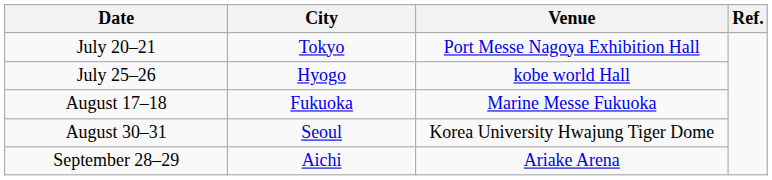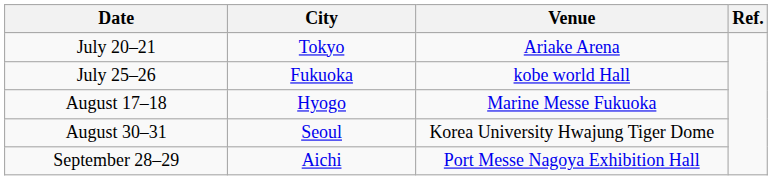 <table class="wikitable" style="text-align:center;">
 <tr>
 <th scope="col" style="width:12em;">Date</th>
 <th scope="col" style="width:10em;">City</th>
 <th scope="col" style="width:17em;">Venue</th>
 <th>Ref.</th>
 </tr>
 <tr>
 <td>July 20–21</td>
 <td><a href='#'>Tokyo</a></td>
-<td><a href='#'>Port Messe Nagoya Exhibition Hall</a></td>
+<td><a href='#'>Ariake Arena</a></td>
 <td rowspan="5"></td>
 </tr>
 <tr>
 <td>July 25–26</td>
-<td><a href='#'>Hyogo</a></td>
+<td><a href='#'>Fukuoka</a></td>
 <td><a href='#'>kobe world Hall</a></td>
 </tr>
 <tr>
 <td>August 17–18</td>
-<td><a href='#'>Fukuoka</a></td>
+<td><a href='#'>Hyogo</a></td>
 <td><a href='#'>Marine Messe Fukuoka</a></td>
 </tr>
 <tr>
 <td>August 30–31</td>
 <td><a href='#'>Seoul</a></td>
 <td>Korea University Hwajung Tiger Dome</td>
 </tr>
 <tr>
 <td>September 28–29</td>
 <td><a href='#'>Aichi</a></td>
-<td><a href='#'>Ariake Arena</a></td>
+<td><a href='#'>Port Messe Nagoya Exhibition Hall</a></td>
 </tr>
 </table>
